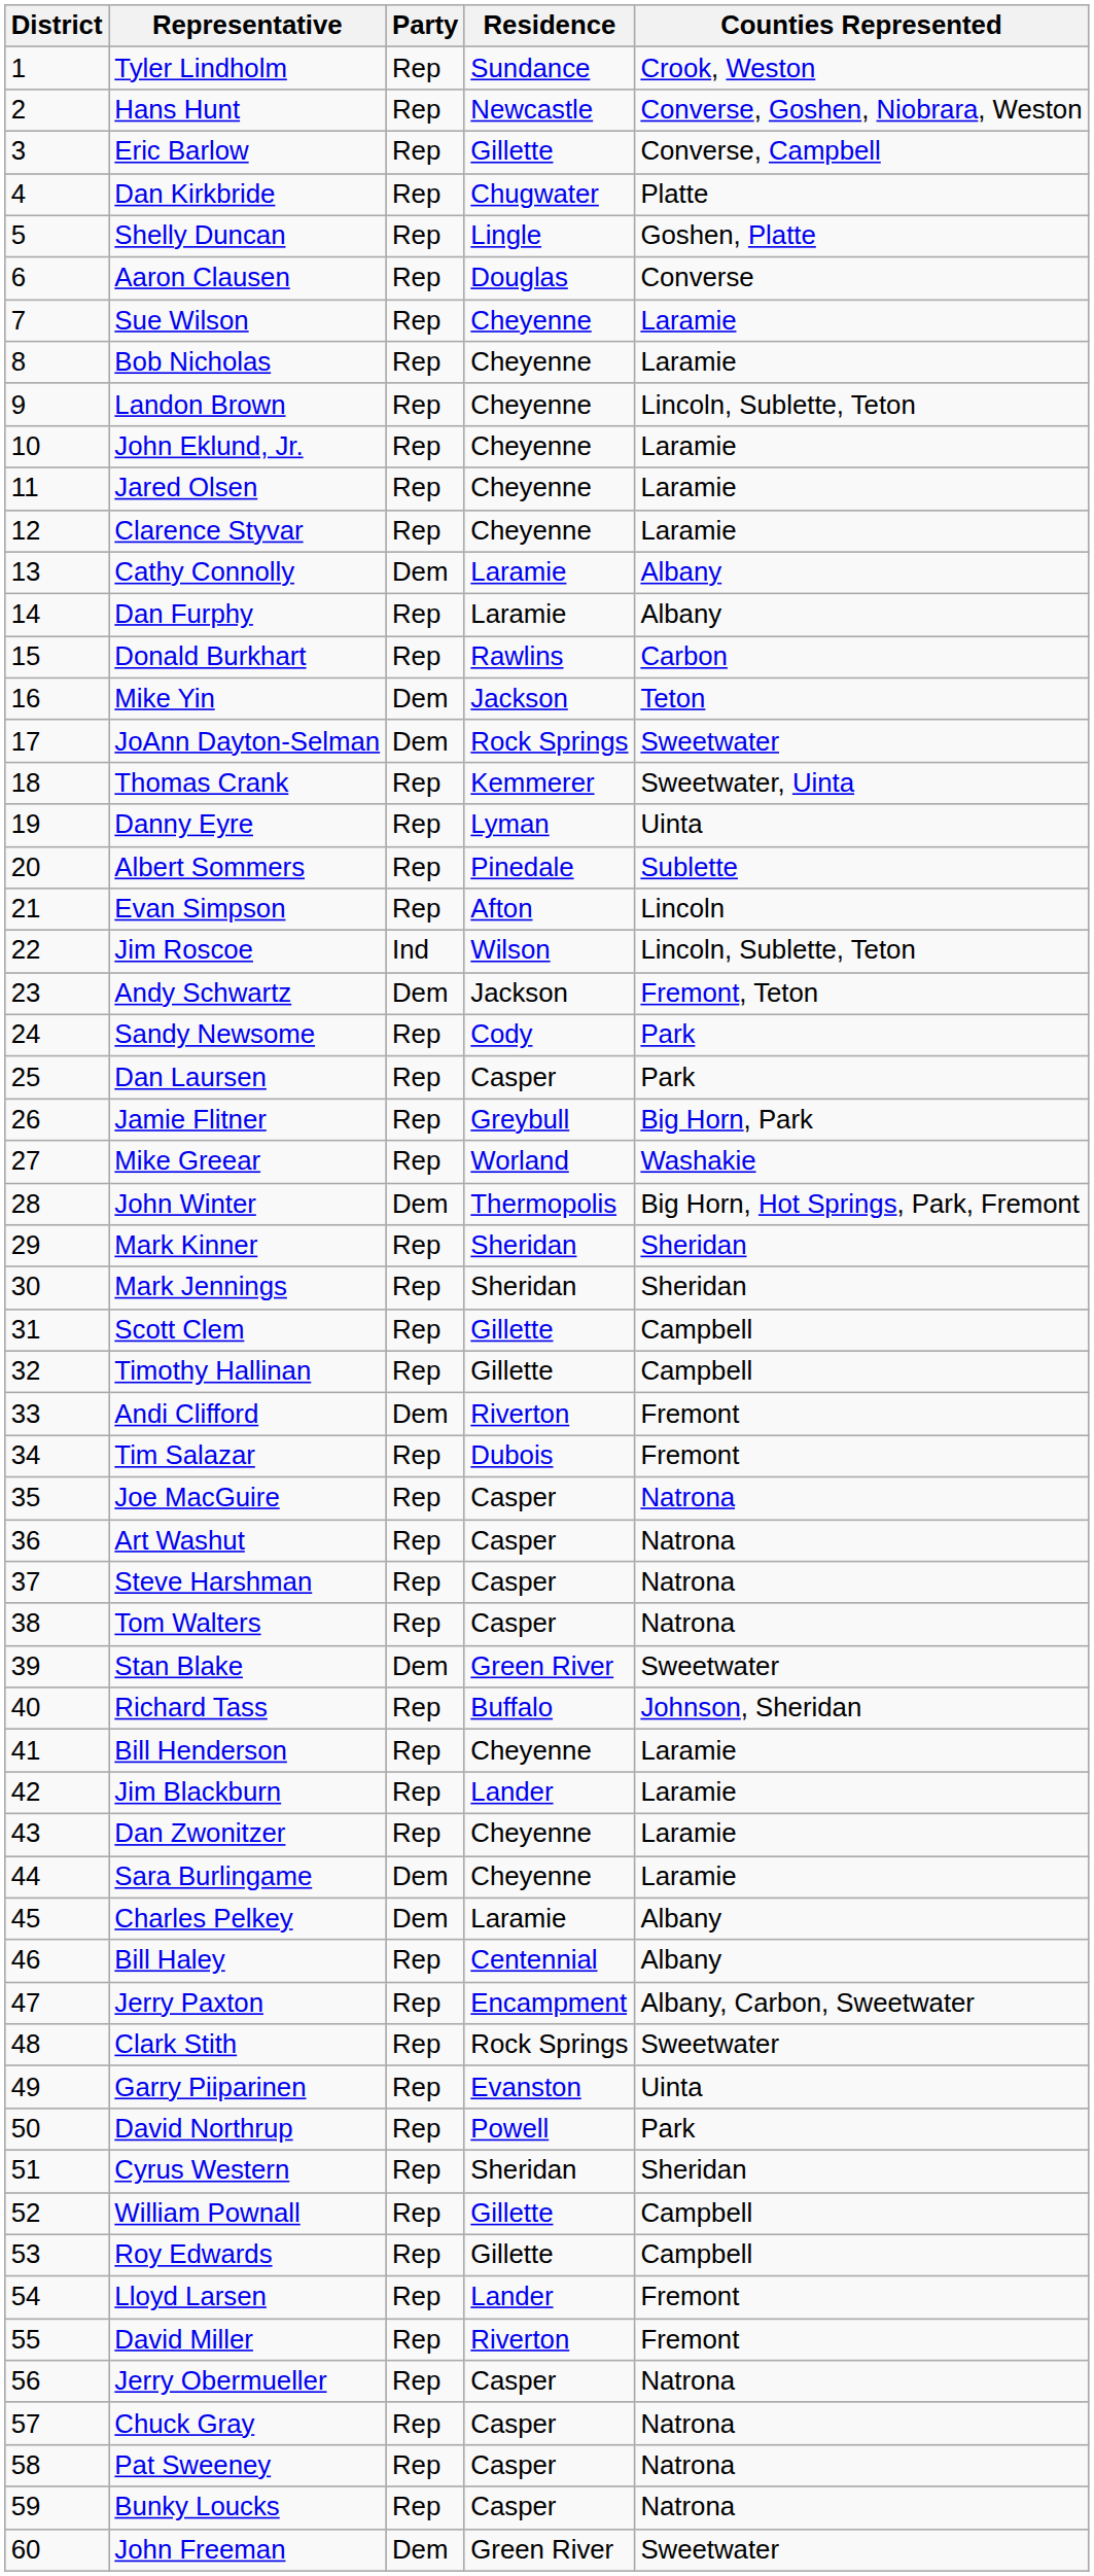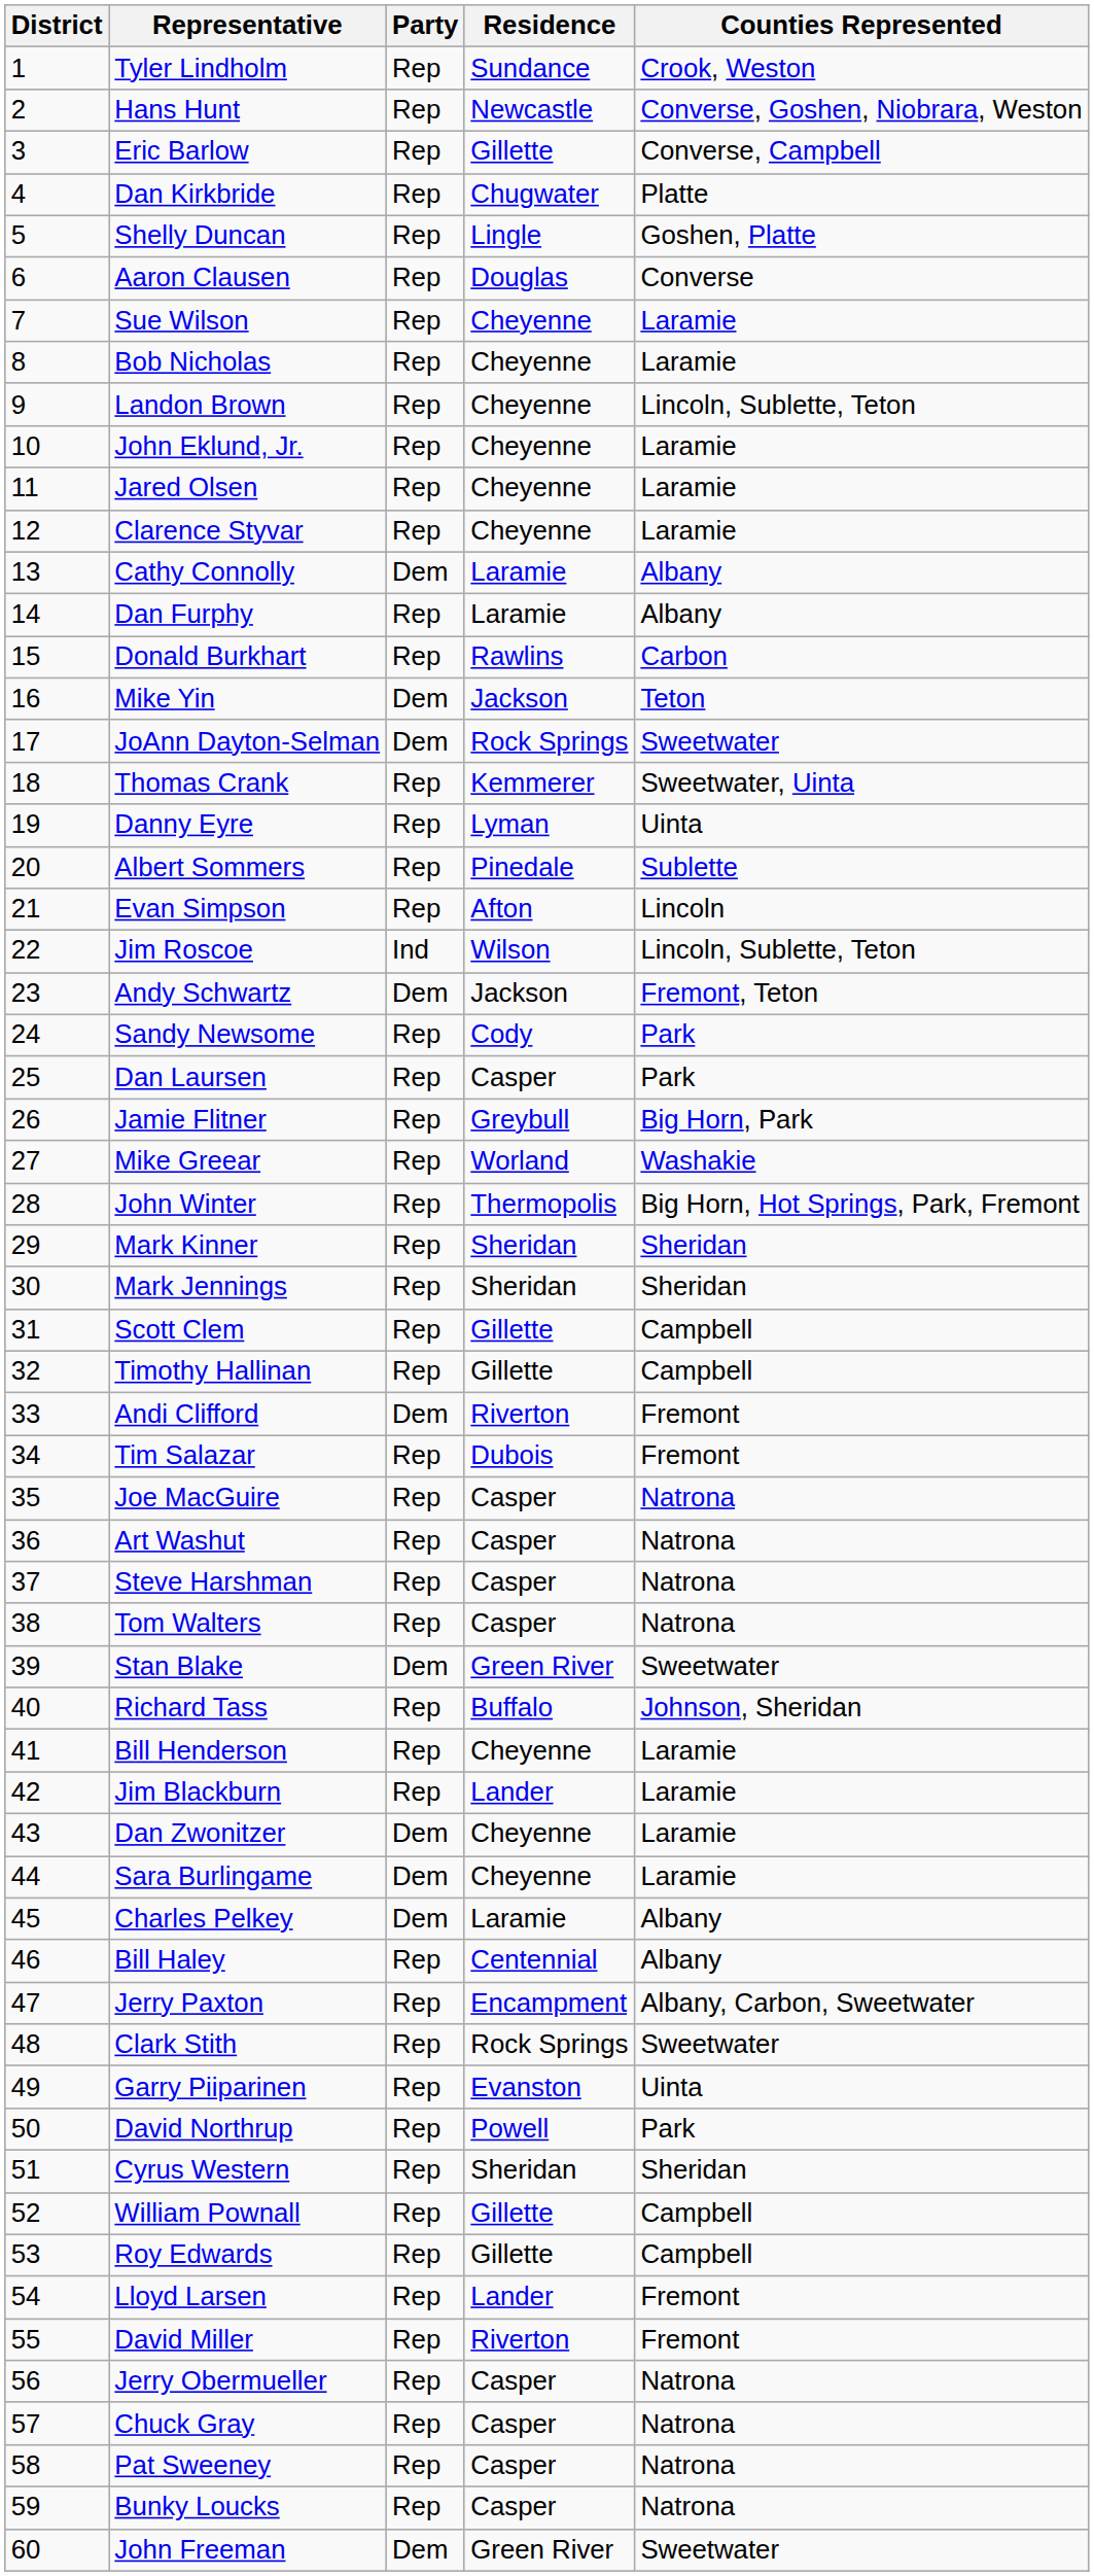 <table class="wikitable">
 <tr>
 <th>District</th>
 <th>Representative</th>
 <th>Party</th>
 <th>Residence</th>
 <th>Counties Represented</th>
 </tr>
 <tr>
 <td>1</td>
 <td><a href='#'>Tyler Lindholm</a></td>
 <td>Rep</td>
 <td><a href='#'>Sundance</a></td>
 <td><a href='#'>Crook</a>, <a href='#'>Weston</a></td>
 </tr>
 <tr>
 <td>2</td>
 <td><a href='#'>Hans Hunt</a></td>
 <td>Rep</td>
 <td><a href='#'>Newcastle</a></td>
 <td><a href='#'>Converse</a>, <a href='#'>Goshen</a>, <a href='#'>Niobrara</a>, Weston</td>
 </tr>
 <tr>
 <td>3</td>
 <td><a href='#'>Eric Barlow</a></td>
 <td>Rep</td>
 <td><a href='#'>Gillette</a></td>
 <td>Converse, <a href='#'>Campbell</a></td>
 </tr>
 <tr>
 <td>4</td>
 <td><a href='#'>Dan Kirkbride</a></td>
 <td>Rep</td>
 <td><a href='#'>Chugwater</a></td>
 <td>Platte</td>
 </tr>
 <tr>
 <td>5</td>
 <td><a href='#'>Shelly Duncan</a></td>
 <td>Rep</td>
 <td><a href='#'>Lingle</a></td>
 <td>Goshen, <a href='#'>Platte</a></td>
 </tr>
 <tr>
 <td>6</td>
 <td><a href='#'>Aaron Clausen</a></td>
 <td>Rep</td>
 <td><a href='#'>Douglas</a></td>
 <td>Converse</td>
 </tr>
 <tr>
 <td>7</td>
 <td><a href='#'>Sue Wilson</a></td>
 <td>Rep</td>
 <td><a href='#'>Cheyenne</a></td>
 <td><a href='#'>Laramie</a></td>
 </tr>
 <tr>
 <td>8</td>
 <td><a href='#'>Bob Nicholas</a></td>
 <td>Rep</td>
 <td>Cheyenne</td>
 <td>Laramie</td>
 </tr>
 <tr>
 <td>9</td>
 <td><a href='#'>Landon Brown</a></td>
 <td>Rep</td>
 <td>Cheyenne</td>
 <td>Lincoln, Sublette, Teton</td>
 </tr>
 <tr>
 <td>10</td>
 <td><a href='#'>John Eklund, Jr.</a></td>
 <td>Rep</td>
 <td>Cheyenne</td>
 <td>Laramie</td>
 </tr>
 <tr>
 <td>11</td>
 <td><a href='#'>Jared Olsen</a></td>
 <td>Rep</td>
 <td>Cheyenne</td>
 <td>Laramie</td>
 </tr>
 <tr>
 <td>12</td>
 <td><a href='#'>Clarence Styvar</a></td>
 <td>Rep</td>
 <td>Cheyenne</td>
 <td>Laramie</td>
 </tr>
 <tr>
 <td>13</td>
 <td><a href='#'>Cathy Connolly</a></td>
 <td>Dem</td>
 <td><a href='#'>Laramie</a></td>
 <td><a href='#'>Albany</a></td>
 </tr>
 <tr>
 <td>14</td>
 <td><a href='#'>Dan Furphy</a></td>
 <td>Rep</td>
 <td>Laramie</td>
 <td>Albany</td>
 </tr>
 <tr>
 <td>15</td>
 <td><a href='#'>Donald Burkhart</a></td>
 <td>Rep</td>
 <td><a href='#'>Rawlins</a></td>
 <td><a href='#'>Carbon</a></td>
 </tr>
 <tr>
 <td>16</td>
 <td><a href='#'>Mike Yin</a></td>
 <td>Dem</td>
 <td><a href='#'>Jackson</a></td>
 <td><a href='#'>Teton</a></td>
 </tr>
 <tr>
 <td>17</td>
 <td><a href='#'>JoAnn Dayton-Selman</a></td>
 <td>Dem</td>
 <td><a href='#'>Rock Springs</a></td>
 <td><a href='#'>Sweetwater</a></td>
 </tr>
 <tr>
 <td>18</td>
 <td><a href='#'>Thomas Crank</a></td>
 <td>Rep</td>
 <td><a href='#'>Kemmerer</a></td>
 <td>Sweetwater, <a href='#'>Uinta</a></td>
 </tr>
 <tr>
 <td>19</td>
 <td><a href='#'>Danny Eyre</a></td>
 <td>Rep</td>
 <td><a href='#'>Lyman</a></td>
 <td>Uinta</td>
 </tr>
 <tr>
 <td>20</td>
 <td><a href='#'>Albert Sommers</a></td>
 <td>Rep</td>
 <td><a href='#'>Pinedale</a></td>
 <td><a href='#'>Sublette</a></td>
 </tr>
 <tr>
 <td>21</td>
 <td><a href='#'>Evan Simpson</a></td>
 <td>Rep</td>
 <td><a href='#'>Afton</a></td>
 <td>Lincoln</td>
 </tr>
 <tr>
 <td>22</td>
 <td><a href='#'>Jim Roscoe</a></td>
 <td>Ind</td>
 <td><a href='#'>Wilson</a></td>
 <td>Lincoln, Sublette, Teton</td>
 </tr>
 <tr>
 <td>23</td>
 <td><a href='#'>Andy Schwartz</a></td>
 <td>Dem</td>
 <td>Jackson</td>
 <td><a href='#'>Fremont</a>, Teton</td>
 </tr>
 <tr>
 <td>24</td>
 <td><a href='#'>Sandy Newsome</a></td>
 <td>Rep</td>
 <td><a href='#'>Cody</a></td>
 <td><a href='#'>Park</a></td>
 </tr>
 <tr>
 <td>25</td>
 <td><a href='#'>Dan Laursen</a></td>
 <td>Rep</td>
 <td>Casper</td>
 <td>Park</td>
 </tr>
 <tr>
 <td>26</td>
 <td><a href='#'>Jamie Flitner</a></td>
 <td>Rep</td>
 <td><a href='#'>Greybull</a></td>
 <td><a href='#'>Big Horn</a>, Park</td>
 </tr>
 <tr>
 <td>27</td>
 <td><a href='#'>Mike Greear</a></td>
 <td>Rep</td>
 <td><a href='#'>Worland</a></td>
 <td><a href='#'>Washakie</a></td>
 </tr>
 <tr>
 <td>28</td>
 <td><a href='#'>John Winter</a></td>
-<td>Dem</td>
+<td>Rep</td>
 <td><a href='#'>Thermopolis</a></td>
 <td>Big Horn, <a href='#'>Hot Springs</a>, Park, Fremont</td>
 </tr>
 <tr>
 <td>29</td>
 <td><a href='#'>Mark Kinner</a></td>
 <td>Rep</td>
 <td><a href='#'>Sheridan</a></td>
 <td><a href='#'>Sheridan</a></td>
 </tr>
 <tr>
 <td>30</td>
 <td><a href='#'>Mark Jennings</a></td>
 <td>Rep</td>
 <td>Sheridan</td>
 <td>Sheridan</td>
 </tr>
 <tr>
 <td>31</td>
 <td><a href='#'>Scott Clem</a></td>
 <td>Rep</td>
 <td><a href='#'>Gillette</a></td>
 <td>Campbell</td>
 </tr>
 <tr>
 <td>32</td>
 <td><a href='#'>Timothy Hallinan</a></td>
 <td>Rep</td>
 <td>Gillette</td>
 <td>Campbell</td>
 </tr>
 <tr>
 <td>33</td>
 <td><a href='#'>Andi Clifford</a></td>
 <td>Dem</td>
 <td><a href='#'>Riverton</a></td>
 <td>Fremont</td>
 </tr>
 <tr>
 <td>34</td>
 <td><a href='#'>Tim Salazar</a></td>
 <td>Rep</td>
 <td><a href='#'>Dubois</a></td>
 <td>Fremont</td>
 </tr>
 <tr>
 <td>35</td>
 <td><a href='#'>Joe MacGuire</a></td>
 <td>Rep</td>
 <td>Casper</td>
 <td><a href='#'>Natrona</a></td>
 </tr>
 <tr>
 <td>36</td>
 <td><a href='#'>Art Washut</a></td>
 <td>Rep</td>
 <td>Casper</td>
 <td>Natrona</td>
 </tr>
 <tr>
 <td>37</td>
 <td><a href='#'>Steve Harshman</a></td>
 <td>Rep</td>
 <td>Casper</td>
 <td>Natrona</td>
 </tr>
 <tr>
 <td>38</td>
 <td><a href='#'>Tom Walters</a></td>
 <td>Rep</td>
 <td>Casper</td>
 <td>Natrona</td>
 </tr>
 <tr>
 <td>39</td>
 <td><a href='#'>Stan Blake</a></td>
 <td>Dem</td>
 <td><a href='#'>Green River</a></td>
 <td>Sweetwater</td>
 </tr>
 <tr>
 <td>40</td>
 <td><a href='#'>Richard Tass</a></td>
 <td>Rep</td>
 <td><a href='#'>Buffalo</a></td>
 <td><a href='#'>Johnson</a>, Sheridan</td>
 </tr>
 <tr>
 <td>41</td>
 <td><a href='#'>Bill Henderson</a></td>
 <td>Rep</td>
 <td>Cheyenne</td>
 <td>Laramie</td>
 </tr>
 <tr>
 <td>42</td>
 <td><a href='#'>Jim Blackburn</a></td>
 <td>Rep</td>
 <td><a href='#'>Lander</a></td>
 <td>Laramie</td>
 </tr>
 <tr>
 <td>43</td>
 <td><a href='#'>Dan Zwonitzer</a></td>
-<td>Rep</td>
+<td>Dem</td>
 <td>Cheyenne</td>
 <td>Laramie</td>
 </tr>
 <tr>
 <td>44</td>
 <td><a href='#'>Sara Burlingame</a></td>
 <td>Dem</td>
 <td>Cheyenne</td>
 <td>Laramie</td>
 </tr>
 <tr>
 <td>45</td>
 <td><a href='#'>Charles Pelkey</a></td>
 <td>Dem</td>
 <td>Laramie</td>
 <td>Albany</td>
 </tr>
 <tr>
 <td>46</td>
 <td><a href='#'>Bill Haley</a></td>
 <td>Rep</td>
 <td><a href='#'>Centennial</a></td>
 <td>Albany</td>
 </tr>
 <tr>
 <td>47</td>
 <td><a href='#'>Jerry Paxton</a></td>
 <td>Rep</td>
 <td><a href='#'>Encampment</a></td>
 <td>Albany, Carbon, Sweetwater</td>
 </tr>
 <tr>
 <td>48</td>
 <td><a href='#'>Clark Stith</a></td>
 <td>Rep</td>
 <td>Rock Springs</td>
 <td>Sweetwater</td>
 </tr>
 <tr>
 <td>49</td>
 <td><a href='#'>Garry Piiparinen</a></td>
 <td>Rep</td>
 <td><a href='#'>Evanston</a></td>
 <td>Uinta</td>
 </tr>
 <tr>
 <td>50</td>
 <td><a href='#'>David Northrup</a></td>
 <td>Rep</td>
 <td><a href='#'>Powell</a></td>
 <td>Park</td>
 </tr>
 <tr>
 <td>51</td>
 <td><a href='#'>Cyrus Western</a></td>
 <td>Rep</td>
 <td>Sheridan</td>
 <td>Sheridan</td>
 </tr>
 <tr>
 <td>52</td>
 <td><a href='#'>William Pownall</a></td>
 <td>Rep</td>
 <td><a href='#'>Gillette</a></td>
 <td>Campbell</td>
 </tr>
 <tr>
 <td>53</td>
 <td><a href='#'>Roy Edwards</a></td>
 <td>Rep</td>
 <td>Gillette</td>
 <td>Campbell</td>
 </tr>
 <tr>
 <td>54</td>
 <td><a href='#'>Lloyd Larsen</a></td>
 <td>Rep</td>
 <td><a href='#'>Lander</a></td>
 <td>Fremont</td>
 </tr>
 <tr>
 <td>55</td>
 <td><a href='#'>David Miller</a></td>
 <td>Rep</td>
 <td><a href='#'>Riverton</a></td>
 <td>Fremont</td>
 </tr>
 <tr>
 <td>56</td>
 <td><a href='#'>Jerry Obermueller</a></td>
 <td>Rep</td>
 <td>Casper</td>
 <td>Natrona</td>
 </tr>
 <tr>
 <td>57</td>
 <td><a href='#'>Chuck Gray</a></td>
 <td>Rep</td>
 <td>Casper</td>
 <td>Natrona</td>
 </tr>
 <tr>
 <td>58</td>
 <td><a href='#'>Pat Sweeney</a></td>
 <td>Rep</td>
 <td>Casper</td>
 <td>Natrona</td>
 </tr>
 <tr>
 <td>59</td>
 <td><a href='#'>Bunky Loucks</a></td>
 <td>Rep</td>
 <td>Casper</td>
 <td>Natrona</td>
 </tr>
 <tr>
 <td>60</td>
 <td><a href='#'>John Freeman</a></td>
 <td>Dem</td>
 <td>Green River</td>
 <td>Sweetwater</td>
 </tr>
 </table>
